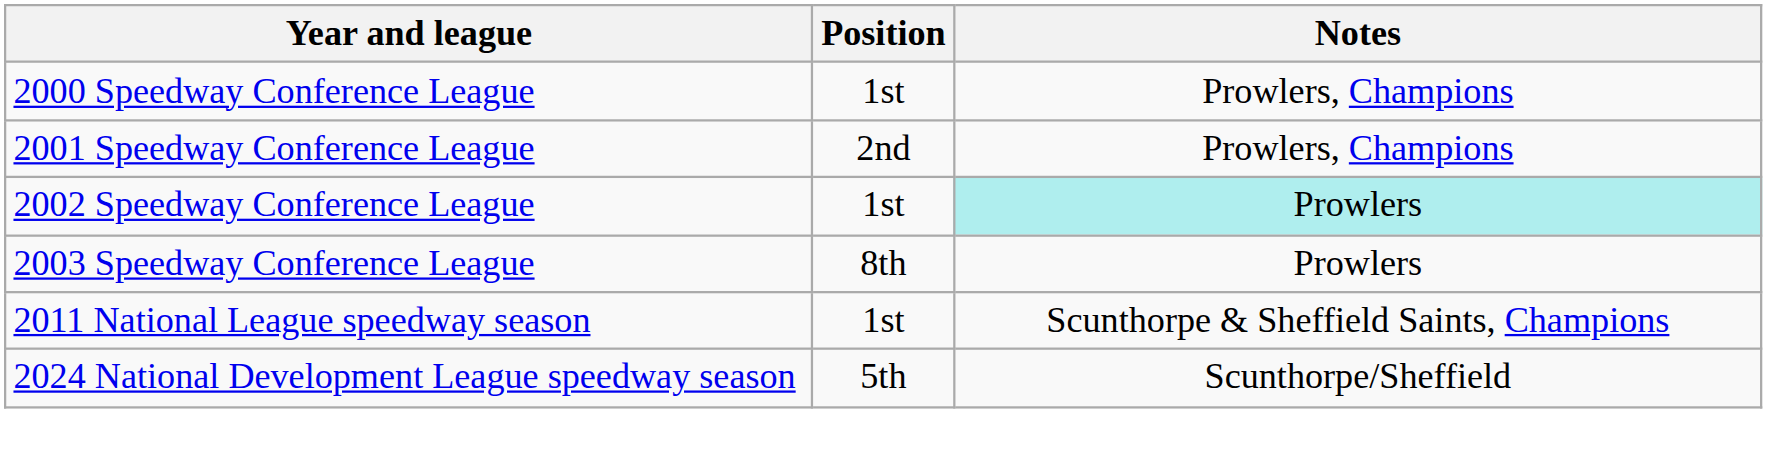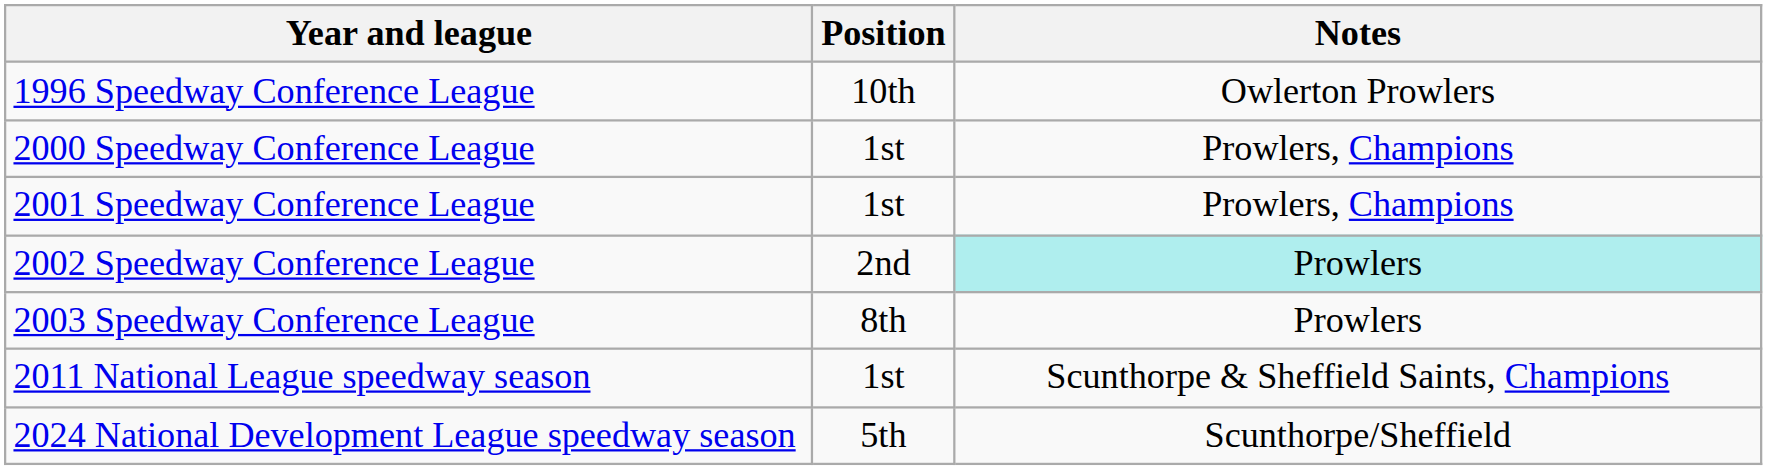 <table class="wikitable">
 <tr>
 <th width=350>Year and league</th>
 <th width=50>Position</th>
 <th width=350>Notes</th>
+</tr>
+<tr align=center>
+<td align="left"><a href='#'>1996 Speedway Conference League</a></td>
+<td>10th</td>
+<td>Owlerton Prowlers</td>
 </tr>
 <tr align=center>
 <td align="left"><a href='#'>2000 Speedway Conference League</a></td>
 <td>1st</td>
 <td>Prowlers, <a href='#'>Champions</a></td>
 </tr>
 <tr align=center>
 <td align="left"><a href='#'>2001 Speedway Conference League</a></td>
-<td>2nd</td>
+<td>1st</td>
 <td>Prowlers, <a href='#'>Champions</a></td>
 </tr>
 <tr align=center>
 <td align="left"><a href='#'>2002 Speedway Conference League</a></td>
-<td>1st</td>
+<td>2nd</td>
 <td style="background: paleturquoise;">Prowlers</td>
 </tr>
 <tr align=center>
 <td align="left"><a href='#'>2003 Speedway Conference League</a></td>
 <td>8th</td>
 <td>Prowlers</td>
 </tr>
 <tr align=center>
 <td align="left"><a href='#'>2011 National League speedway season</a></td>
 <td>1st</td>
 <td>Scunthorpe & Sheffield Saints, <a href='#'>Champions</a></td>
 </tr>
 <tr align=center>
 <td align="left"><a href='#'>2024 National Development League speedway season</a></td>
 <td>5th</td>
 <td>Scunthorpe/Sheffield</td>
 </tr>
 </table>
